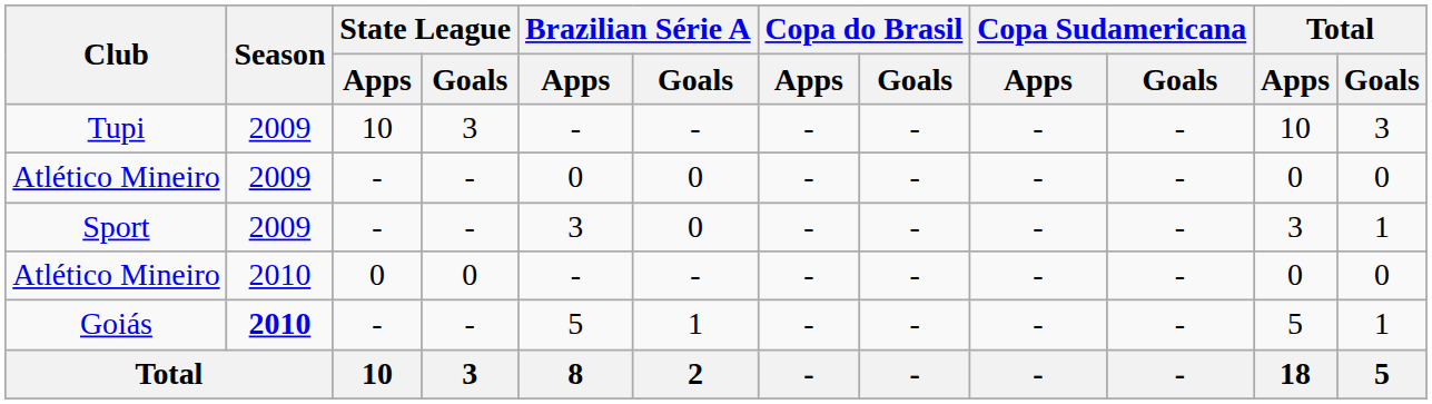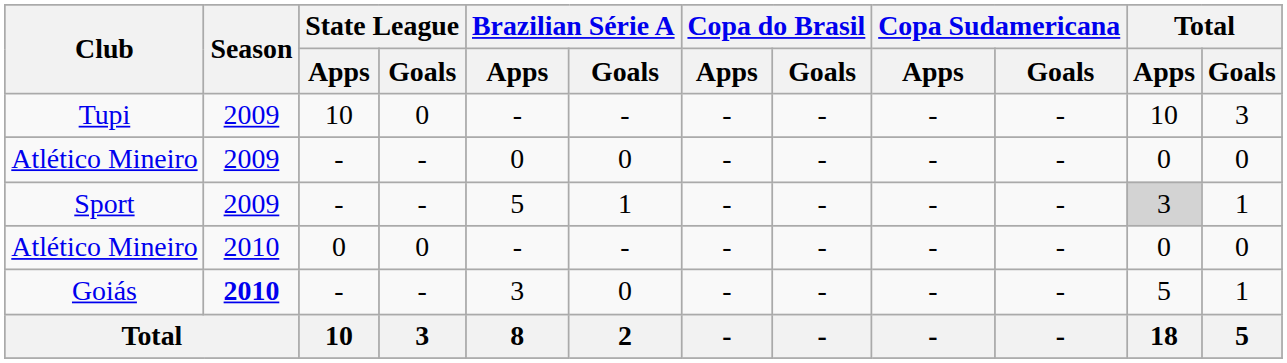 <table class="wikitable" style="text-align: center;">
 <tr>
 <th rowspan="2">Club</th>
 <th rowspan="2">Season</th>
 <th colspan="2">State League</th>
 <th colspan="2"><a href='#'>Brazilian Série A</a></th>
 <th colspan="2"><a href='#'>Copa do Brasil</a></th>
 <th colspan="2"><a href='#'>Copa Sudamericana</a></th>
 <th colspan="2">Total</th>
 </tr>
 <tr>
 <th>Apps</th>
 <th>Goals</th>
 <th>Apps</th>
 <th>Goals</th>
 <th>Apps</th>
 <th>Goals</th>
 <th>Apps</th>
 <th>Goals</th>
 <th>Apps</th>
 <th>Goals</th>
 </tr>
 <tr>
 <td rowspan="1" valign="center"><a href='#'>Tupi</a></td>
 <td><a href='#'>2009</a></td>
 <td>10</td>
-<td>3</td>
+<td>0</td>
 <td>-</td>
 <td>-</td>
 <td>-</td>
 <td>-</td>
 <td>-</td>
 <td>-</td>
 <td>10</td>
 <td>3</td>
 </tr>
 <tr>
 <td rowspan="1" valign="center"><a href='#'>Atlético Mineiro</a></td>
 <td><a href='#'>2009</a></td>
 <td>-</td>
 <td>-</td>
 <td>0</td>
 <td>0</td>
 <td>-</td>
 <td>-</td>
 <td>-</td>
 <td>-</td>
 <td>0</td>
 <td>0</td>
 </tr>
 <tr>
 <td rowspan="1" valign="center"><a href='#'>Sport</a></td>
 <td><a href='#'>2009</a></td>
 <td>-</td>
 <td>-</td>
-<td>3</td>
-<td>0</td>
+<td>5</td>
+<td>1</td>
 <td>-</td>
 <td>-</td>
 <td>-</td>
 <td>-</td>
-<td>3</td>
+<td style="background: lightgrey;">3</td>
 <td>1</td>
 </tr>
 <tr>
 <td rowspan="1" valign="center"><a href='#'>Atlético Mineiro</a></td>
 <td><a href='#'>2010</a></td>
 <td>0</td>
 <td>0</td>
 <td>-</td>
 <td>-</td>
 <td>-</td>
 <td>-</td>
 <td>-</td>
 <td>-</td>
 <td>0</td>
 <td>0</td>
 </tr>
 <tr>
 <td rowspan="1" valign="center"><a href='#'>Goiás</a></td>
 <td><strong><a href='#'>2010</a></strong></td>
 <td>-</td>
 <td>-</td>
-<td>5</td>
-<td>1</td>
+<td>3</td>
+<td>0</td>
 <td>-</td>
 <td>-</td>
 <td>-</td>
 <td>-</td>
 <td>5</td>
 <td>1</td>
 </tr>
 <tr>
 <th colspan="2"><strong>Total</strong></th>
 <th>10</th>
 <th>3</th>
 <th>8</th>
 <th>2</th>
 <th>-</th>
 <th>-</th>
 <th>-</th>
 <th>-</th>
 <th>18</th>
 <th>5</th>
 </tr>
 </table>
